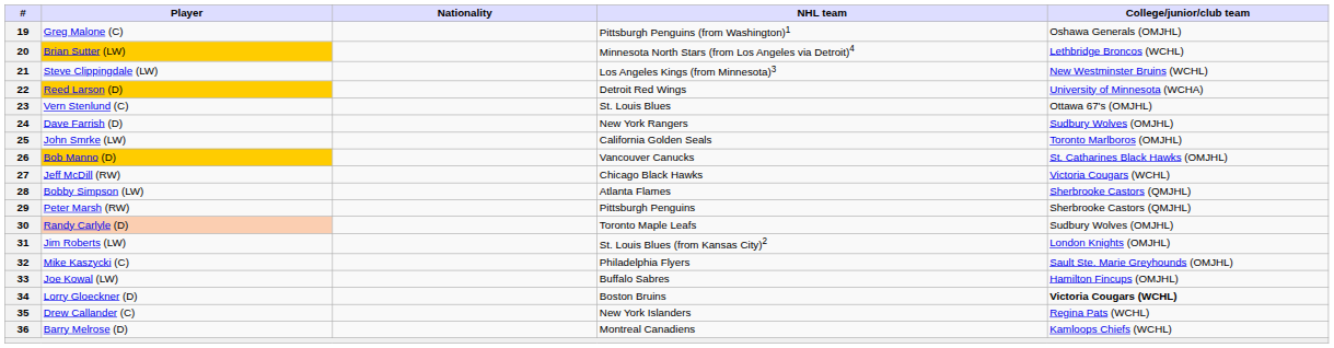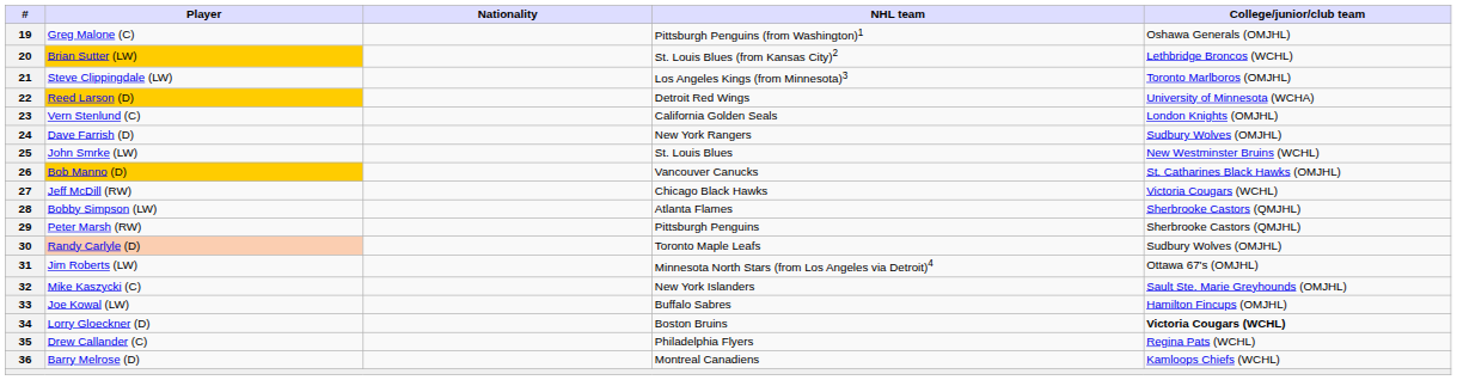 <table class="wikitable" style="width: 100%">
 <tr>
 <th style="background:#ddf; width:2.75%;">#</th>
 <th style="background:#ddf; width:22.0%;">Player</th>
 <th style="background:#ddf; width:20.0%;">Nationality</th>
 <th style="background:#ddf; width:34.0%;">NHL team</th>
 <th style="background:#ddf; width:100.0%;">College/junior/club team</th>
 </tr>
 <tr>
 <th>19</th>
 <td><a href='#'>Greg Malone</a> (C)</td>
 <td></td>
 <td>Pittsburgh Penguins (from Washington)<sup>1</sup></td>
 <td>Oshawa Generals (OMJHL)</td>
 </tr>
 <tr>
 <th>20</th>
 <td bgcolor="#FFCC00"><a href='#'>Brian Sutter</a> (LW)</td>
 <td></td>
-<td>Minnesota North Stars (from Los Angeles via Detroit)<sup>4</sup></td>
+<td>St. Louis Blues (from Kansas City)<sup>2</sup></td>
 <td><a href='#'>Lethbridge Broncos</a> (WCHL)</td>
 </tr>
 <tr>
 <th>21</th>
 <td><a href='#'>Steve Clippingdale</a> (LW)</td>
 <td></td>
 <td>Los Angeles Kings (from Minnesota)<sup>3</sup></td>
-<td><a href='#'>New Westminster Bruins</a> (WCHL)</td>
+<td><a href='#'>Toronto Marlboros</a> (OMJHL)</td>
 </tr>
 <tr>
 <th>22</th>
 <td bgcolor="#FFCC00"><a href='#'>Reed Larson</a> (D)</td>
 <td></td>
 <td>Detroit Red Wings</td>
 <td><a href='#'>University of Minnesota</a> (WCHA)</td>
 </tr>
 <tr>
 <th>23</th>
 <td><a href='#'>Vern Stenlund</a> (C)</td>
 <td></td>
-<td>St. Louis Blues</td>
-<td>Ottawa 67's (OMJHL)</td>
+<td>California Golden Seals</td>
+<td><a href='#'>London Knights</a> (OMJHL)</td>
 </tr>
 <tr>
 <th>24</th>
 <td><a href='#'>Dave Farrish</a> (D)</td>
 <td></td>
 <td>New York Rangers</td>
 <td><a href='#'>Sudbury Wolves</a> (OMJHL)</td>
 </tr>
 <tr>
 <th>25</th>
 <td><a href='#'>John Smrke</a> (LW)</td>
 <td></td>
-<td>California Golden Seals</td>
-<td><a href='#'>Toronto Marlboros</a> (OMJHL)</td>
+<td>St. Louis Blues</td>
+<td><a href='#'>New Westminster Bruins</a> (WCHL)</td>
 </tr>
 <tr>
 <th>26</th>
 <td bgcolor="#FFCC00"><a href='#'>Bob Manno</a> (D)</td>
 <td></td>
 <td>Vancouver Canucks</td>
 <td><a href='#'>St. Catharines Black Hawks</a> (OMJHL)</td>
 </tr>
 <tr>
 <th>27</th>
 <td><a href='#'>Jeff McDill</a> (RW)</td>
 <td></td>
 <td>Chicago Black Hawks</td>
 <td><a href='#'>Victoria Cougars</a> (WCHL)</td>
 </tr>
 <tr>
 <th>28</th>
 <td><a href='#'>Bobby Simpson</a> (LW)</td>
 <td></td>
 <td>Atlanta Flames</td>
 <td><a href='#'>Sherbrooke Castors</a> (QMJHL)</td>
 </tr>
 <tr>
 <th>29</th>
 <td><a href='#'>Peter Marsh</a> (RW)</td>
 <td></td>
 <td>Pittsburgh Penguins</td>
 <td>Sherbrooke Castors (QMJHL)</td>
 </tr>
 <tr>
 <th>30</th>
 <td bgcolor="#FBCEB1"><a href='#'>Randy Carlyle</a> (D)</td>
 <td></td>
 <td>Toronto Maple Leafs</td>
 <td>Sudbury Wolves (OMJHL)</td>
 </tr>
 <tr>
 <th>31</th>
 <td><a href='#'>Jim Roberts</a> (LW)</td>
 <td></td>
-<td>St. Louis Blues (from Kansas City)<sup>2</sup></td>
-<td><a href='#'>London Knights</a> (OMJHL)</td>
+<td>Minnesota North Stars (from Los Angeles via Detroit)<sup>4</sup></td>
+<td>Ottawa 67's (OMJHL)</td>
 </tr>
 <tr>
 <th>32</th>
 <td><a href='#'>Mike Kaszycki</a> (C)</td>
 <td></td>
-<td>Philadelphia Flyers</td>
+<td>New York Islanders</td>
 <td><a href='#'>Sault Ste. Marie Greyhounds</a> (OMJHL)</td>
 </tr>
 <tr>
 <th>33</th>
 <td><a href='#'>Joe Kowal</a> (LW)</td>
 <td></td>
 <td>Buffalo Sabres</td>
 <td><a href='#'>Hamilton Fincups</a> (OMJHL)</td>
 </tr>
 <tr>
 <th>34</th>
 <td><a href='#'>Lorry Gloeckner</a> (D)</td>
 <td></td>
 <td>Boston Bruins</td>
 <td><strong>Victoria Cougars (WCHL)</strong></td>
 </tr>
 <tr>
 <th>35</th>
 <td><a href='#'>Drew Callander</a> (C)</td>
 <td></td>
-<td>New York Islanders</td>
+<td>Philadelphia Flyers</td>
 <td><a href='#'>Regina Pats</a> (WCHL)</td>
 </tr>
 <tr>
 <th>36</th>
 <td><a href='#'>Barry Melrose</a> (D)</td>
 <td></td>
 <td>Montreal Canadiens</td>
 <td><a href='#'>Kamloops Chiefs</a> (WCHL)</td>
 </tr>
 <tr>
 <td align=center colspan="6" bgcolor="#efefef"></td>
 </tr>
 </table>
